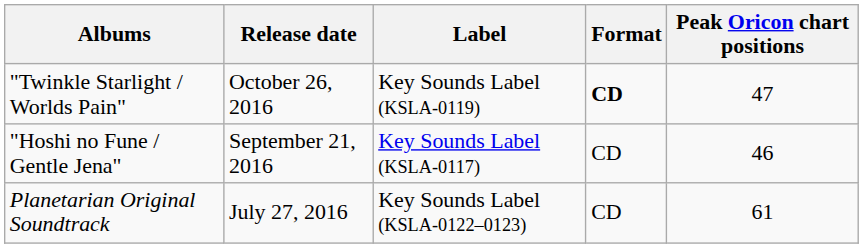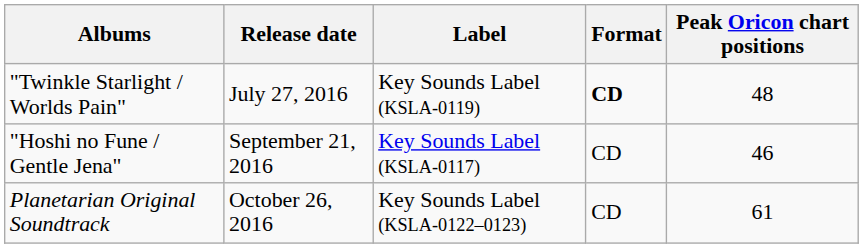 <table class="wikitable" width="100%">
 <tr>
 <th rowspan="1">Albums</th>
 <th rowspan="1">Release date</th>
 <th rowspan="1">Label</th>
 <th rowspan="1">Format</th>
 <th colspan="1">Peak <a href='#'>Oricon</a> chart positions</th>
 </tr>
 <tr>
 <td>"Twinkle Starlight / Worlds Pain"</td>
-<td>October 26, 2016</td>
+<td>July 27, 2016</td>
 <td>Key Sounds Label <small>(KSLA-0119)</small></td>
 <td><strong>CD</strong></td>
-<td align="center">47</td>
+<td align="center">48</td>
 </tr>
 <tr>
 <td>"Hoshi no Fune / Gentle Jena"</td>
 <td>September 21, 2016</td>
 <td><a href='#'>Key Sounds Label</a> <small>(KSLA-0117)</small></td>
 <td>CD</td>
 <td align="center">46</td>
 </tr>
 <tr>
 <td><em>Planetarian Original Soundtrack</em></td>
-<td>July 27, 2016</td>
+<td>October 26, 2016</td>
 <td>Key Sounds Label <small>(KSLA-0122–0123)</small></td>
 <td>CD</td>
 <td align="center">61</td>
 </tr>
 </table>
